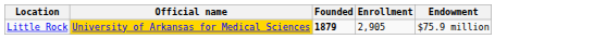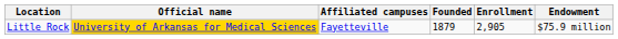 <table class="sortable wikitable">
 <tr>
 <th>Location</th>
 <th>Official name</th>
+<th>Affiliated campuses</th>
 <th>Founded</th>
 <th>Enrollment</th>
 <th>Endowment</th>
 </tr>
 <tr>
 <td><a href='#'>Little Rock</a></td>
 <td style="background: gold;"><a href='#'>University of Arkansas for Medical Sciences</a></td>
-<td><strong>1879</strong></td>
+<td><a href='#'>Fayetteville</a></td>
+<td>1879</td>
 <td>2,905</td>
 <td>$75.9 million</td>
 </tr>
 </table>
